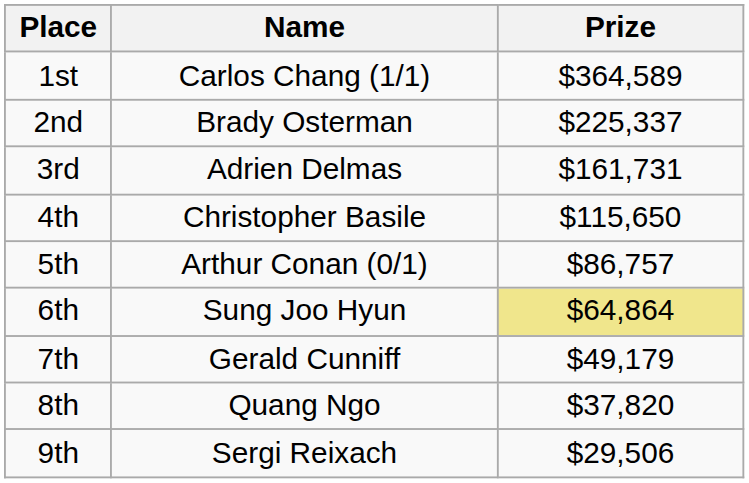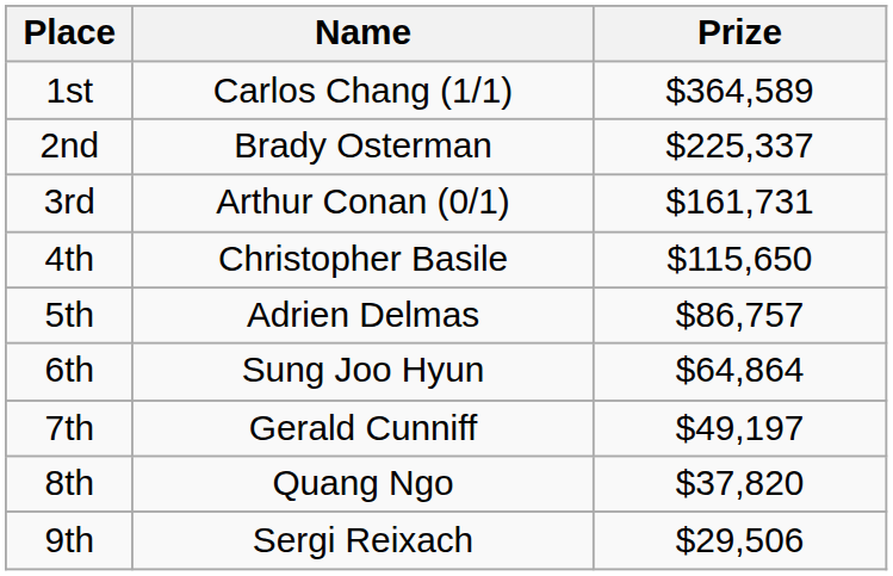 <table class="wikitable">
 <tr>
 <th width="50">Place</th>
 <th width="200">Name</th>
 <th width="125">Prize</th>
 </tr>
 <tr>
 <td align = "center">1st</td>
 <td align = "center">Carlos Chang (1/1)</td>
 <td align="center">$364,589</td>
 </tr>
 <tr>
 <td align = "center">2nd</td>
 <td align = "center">Brady Osterman</td>
 <td align="center">$225,337</td>
 </tr>
 <tr>
 <td align = "center">3rd</td>
-<td align = "center">Adrien Delmas</td>
+<td align = "center">Arthur Conan (0/1)</td>
 <td align="center">$161,731</td>
 </tr>
 <tr>
 <td align = "center">4th</td>
 <td align = "center">Christopher Basile</td>
 <td align="center">$115,650</td>
 </tr>
 <tr>
 <td align = "center">5th</td>
-<td align = "center">Arthur Conan (0/1)</td>
+<td align = "center">Adrien Delmas</td>
 <td align="center">$86,757</td>
 </tr>
 <tr>
 <td align = "center">6th</td>
 <td align = "center">Sung Joo Hyun</td>
-<td align="center" style="background: khaki;">$64,864</td>
+<td align="center">$64,864</td>
 </tr>
 <tr>
 <td align = "center">7th</td>
 <td align = "center">Gerald Cunniff</td>
-<td align="center">$49,179</td>
+<td align="center">$49,197</td>
 </tr>
 <tr>
 <td align = "center">8th</td>
 <td align = "center">Quang Ngo</td>
 <td align="center">$37,820</td>
 </tr>
 <tr>
 <td align = "center">9th</td>
 <td align = "center">Sergi Reixach</td>
 <td align="center">$29,506</td>
 </tr>
 </table>
